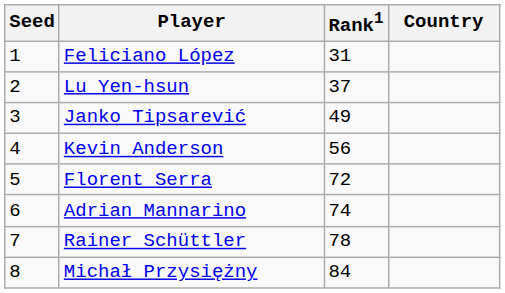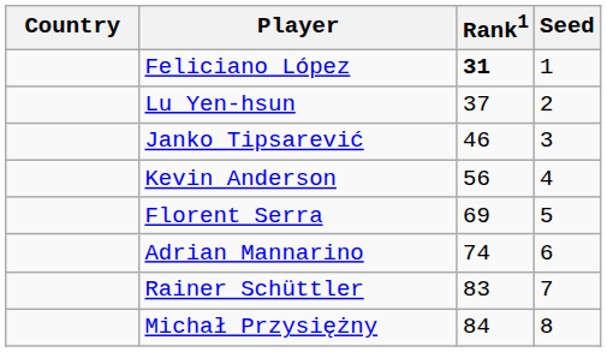 <table class="sortable wikitable">
 <tr>
-<th>Seed</th>
+<th width="70">Country</th>
 <th width="175">Player</th>
 <th>Rank<sup>1</sup></th>
-<th width="70">Country</th>
+<th>Seed</th>
 </tr>
 <tr>
+<td></td>
+<td><a href='#'>Feliciano López</a></td>
+<td><strong>31</strong></td>
 <td>1</td>
-<td><a href='#'>Feliciano López</a></td>
-<td>31</td>
-<td></td>
 </tr>
 <tr>
-<td>2</td>
+<td></td>
 <td><a href='#'>Lu Yen-hsun</a></td>
 <td>37</td>
-<td></td>
+<td>2</td>
 </tr>
 <tr>
+<td></td>
+<td><a href='#'>Janko Tipsarević</a></td>
+<td>46</td>
 <td>3</td>
-<td><a href='#'>Janko Tipsarević</a></td>
-<td>49</td>
-<td></td>
 </tr>
 <tr>
-<td>4</td>
+<td></td>
 <td><a href='#'>Kevin Anderson</a></td>
 <td>56</td>
-<td></td>
+<td>4</td>
 </tr>
 <tr>
+<td></td>
+<td><a href='#'>Florent Serra</a></td>
+<td>69</td>
 <td>5</td>
-<td><a href='#'>Florent Serra</a></td>
-<td>72</td>
-<td></td>
 </tr>
 <tr>
-<td>6</td>
+<td></td>
 <td><a href='#'>Adrian Mannarino</a></td>
 <td>74</td>
-<td></td>
+<td>6</td>
 </tr>
 <tr>
+<td></td>
+<td><a href='#'>Rainer Schüttler</a></td>
+<td>83</td>
 <td>7</td>
-<td><a href='#'>Rainer Schüttler</a></td>
-<td>78</td>
-<td></td>
 </tr>
 <tr>
-<td>8</td>
+<td></td>
 <td><a href='#'>Michał Przysiężny</a></td>
 <td>84</td>
-<td></td>
+<td>8</td>
 </tr>
 </table>
